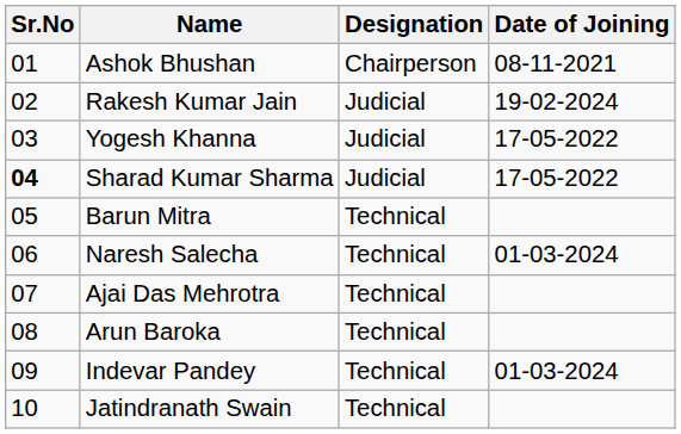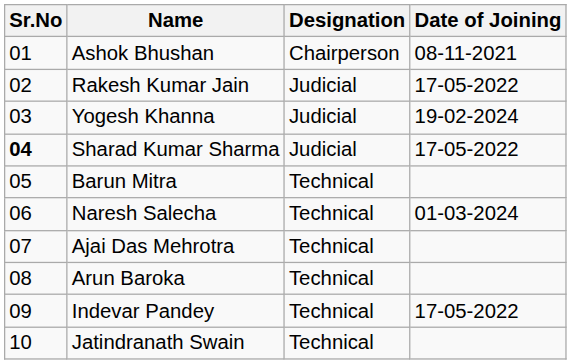 <table class="wikitable">
 <tr>
 <th>Sr.No</th>
 <th>Name</th>
 <th>Designation</th>
 <th>Date of Joining</th>
 </tr>
 <tr>
 <td>01</td>
 <td>Ashok Bhushan</td>
 <td>Chairperson</td>
 <td>08-11-2021</td>
 </tr>
 <tr>
 <td>02</td>
 <td>Rakesh Kumar Jain</td>
 <td>Judicial</td>
-<td>19-02-2024</td>
+<td>17-05-2022</td>
 </tr>
 <tr>
 <td>03</td>
 <td>Yogesh Khanna</td>
 <td>Judicial</td>
-<td>17-05-2022</td>
+<td>19-02-2024</td>
 </tr>
 <tr>
 <td><strong>04</strong></td>
 <td>Sharad Kumar Sharma</td>
 <td>Judicial</td>
 <td>17-05-2022</td>
 </tr>
 <tr>
 <td>05</td>
 <td>Barun Mitra</td>
 <td>Technical</td>
 <td></td>
 </tr>
 <tr>
 <td>06</td>
 <td>Naresh Salecha</td>
 <td>Technical</td>
 <td>01-03-2024</td>
 </tr>
 <tr>
 <td>07</td>
 <td>Ajai Das Mehrotra</td>
 <td>Technical</td>
 <td></td>
 </tr>
 <tr>
 <td>08</td>
 <td>Arun Baroka</td>
 <td>Technical</td>
 <td></td>
 </tr>
 <tr>
 <td>09</td>
 <td>Indevar Pandey</td>
 <td>Technical</td>
-<td>01-03-2024</td>
+<td>17-05-2022</td>
 </tr>
 <tr>
 <td>10</td>
 <td>Jatindranath Swain</td>
 <td>Technical</td>
 <td></td>
 </tr>
 </table>
